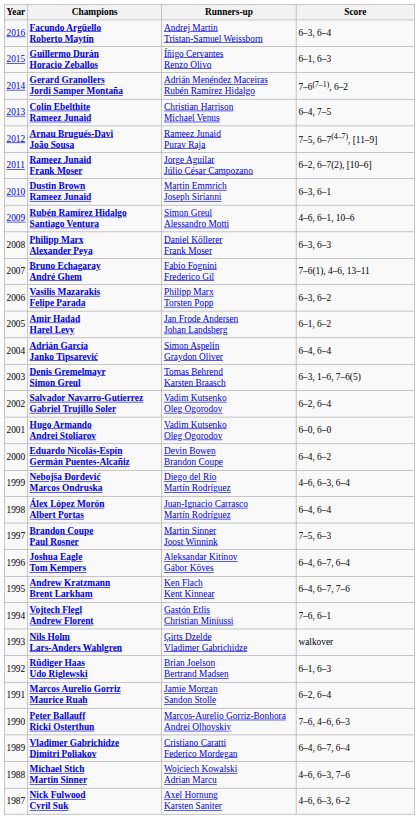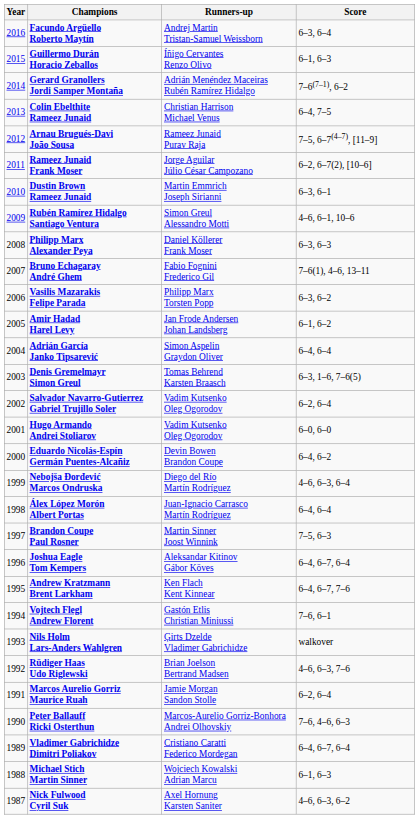 <table class="wikitable" style="font-size:90%">
 <tr>
 <th>Year</th>
 <th width="200">Champions</th>
 <th width="200">Runners-up</th>
 <th width="175">Score</th>
 </tr>
 <tr>
 <td><a href='#'>2016</a></td>
 <td> <strong><a href='#'>Facundo Argüello</a></strong> <br>  <strong><a href='#'>Roberto Maytín</a></strong></td>
 <td> <a href='#'>Andrej Martin</a> <br>  <a href='#'>Tristan-Samuel Weissborn</a></td>
 <td>6–3, 6–4</td>
 </tr>
 <tr>
 <td><a href='#'>2015</a></td>
 <td> <strong><a href='#'>Guillermo Durán</a></strong> <br>  <strong><a href='#'>Horacio Zeballos</a></strong></td>
 <td> <a href='#'>Íñigo Cervantes</a> <br>  <a href='#'>Renzo Olivo</a></td>
 <td>6–1, 6–3</td>
 </tr>
 <tr>
 <td><a href='#'>2014</a></td>
 <td> <strong><a href='#'>Gerard Granollers</a></strong><br> <strong><a href='#'>Jordi Samper Montaña</a></strong></td>
 <td> <a href='#'>Adrián Menéndez Maceiras</a><br> <a href='#'>Rubén Ramírez Hidalgo</a></td>
 <td>7–6<sup>(7–1)</sup>, 6–2</td>
 </tr>
 <tr>
 <td><a href='#'>2013</a></td>
 <td> <strong><a href='#'>Colin Ebelthite</a></strong><br> <strong><a href='#'>Rameez Junaid</a></strong></td>
 <td> <a href='#'>Christian Harrison</a> <br>  <a href='#'>Michael Venus</a></td>
 <td>6–4, 7–5</td>
 </tr>
 <tr>
 <td><a href='#'>2012</a></td>
 <td> <strong><a href='#'>Arnau Brugués-Davi</a></strong><br> <strong><a href='#'>João Sousa</a></strong></td>
 <td> <a href='#'>Rameez Junaid</a> <br>  <a href='#'>Purav Raja</a></td>
 <td>7–5, 6–7<sup>(4–7)</sup>, [11–9]</td>
 </tr>
 <tr>
 <td><a href='#'>2011</a></td>
 <td> <strong><a href='#'>Rameez Junaid</a></strong><br> <strong><a href='#'>Frank Moser</a></strong></td>
 <td> <a href='#'>Jorge Aguilar</a><br> <a href='#'>Júlio César Campozano</a></td>
 <td>6–2, 6–7(2), [10–6]</td>
 </tr>
 <tr>
 <td><a href='#'>2010</a></td>
 <td> <strong><a href='#'>Dustin Brown</a></strong><br> <strong><a href='#'>Rameez Junaid</a></strong></td>
 <td> <a href='#'>Martin Emmrich</a><br> <a href='#'>Joseph Sirianni</a></td>
 <td>6–3, 6–1</td>
 </tr>
 <tr>
 <td><a href='#'>2009</a></td>
 <td> <strong><a href='#'>Rubén Ramírez Hidalgo</a></strong><br> <strong><a href='#'>Santiago Ventura</a></strong></td>
 <td> <a href='#'>Simon Greul</a><br> <a href='#'>Alessandro Motti</a></td>
 <td>4–6, 6–1, 10–6</td>
 </tr>
 <tr>
 <td>2008</td>
 <td> <strong><a href='#'>Philipp Marx</a></strong> <br>  <strong><a href='#'>Alexander Peya</a></strong></td>
 <td> <a href='#'>Daniel Köllerer</a> <br>  <a href='#'>Frank Moser</a></td>
 <td>6–3, 6–3</td>
 </tr>
 <tr>
 <td>2007</td>
 <td> <strong><a href='#'>Bruno Echagaray</a></strong> <br>  <strong><a href='#'>André Ghem</a></strong></td>
 <td> <a href='#'>Fabio Fognini</a> <br>  <a href='#'>Frederico Gil</a></td>
 <td>7–6(1), 4–6, 13–11</td>
 </tr>
 <tr>
 <td>2006</td>
 <td> <strong><a href='#'>Vasilis Mazarakis</a></strong> <br>  <strong><a href='#'>Felipe Parada</a></strong></td>
 <td> <a href='#'>Philipp Marx</a> <br>  <a href='#'>Torsten Popp</a></td>
 <td>6–3, 6–2</td>
 </tr>
 <tr>
 <td>2005</td>
 <td> <strong><a href='#'>Amir Hadad</a></strong> <br>  <strong><a href='#'>Harel Levy</a></strong></td>
 <td> <a href='#'>Jan Frode Andersen</a> <br>  <a href='#'>Johan Landsberg</a></td>
 <td>6–1, 6–2</td>
 </tr>
 <tr>
 <td>2004</td>
 <td> <strong><a href='#'>Adrián García</a></strong> <br>  <strong><a href='#'>Janko Tipsarević</a></strong></td>
 <td> <a href='#'>Simon Aspelin</a> <br>  <a href='#'>Graydon Oliver</a></td>
 <td>6–4, 6–4</td>
 </tr>
 <tr>
 <td>2003</td>
 <td> <strong><a href='#'>Denis Gremelmayr</a></strong> <br>  <strong><a href='#'>Simon Greul</a></strong></td>
 <td> <a href='#'>Tomas Behrend</a> <br>  <a href='#'>Karsten Braasch</a></td>
 <td>6–3, 1–6, 7–6(5)</td>
 </tr>
 <tr>
 <td>2002</td>
 <td> <strong><a href='#'>Salvador Navarro-Gutierrez</a></strong> <br>  <strong><a href='#'>Gabriel Trujillo Soler</a></strong></td>
 <td> <a href='#'>Vadim Kutsenko</a> <br>  <a href='#'>Oleg Ogorodov</a></td>
 <td>6–2, 6–4</td>
 </tr>
 <tr>
 <td>2001</td>
 <td> <strong><a href='#'>Hugo Armando</a></strong> <br>  <strong><a href='#'>Andrei Stoliarov</a></strong></td>
 <td> <a href='#'>Vadim Kutsenko</a> <br>  <a href='#'>Oleg Ogorodov</a></td>
 <td>6–0, 6–0</td>
 </tr>
 <tr>
 <td>2000</td>
 <td> <strong><a href='#'>Eduardo Nicolás-Espín</a></strong> <br>  <strong><a href='#'>Germán Puentes-Alcañiz</a></strong></td>
 <td> <a href='#'>Devin Bowen</a> <br>  <a href='#'>Brandon Coupe</a></td>
 <td>6–4, 6–2</td>
 </tr>
 <tr>
 <td>1999</td>
 <td> <strong><a href='#'>Nebojša Đorđević</a></strong> <br>  <strong><a href='#'>Marcos Ondruska</a></strong></td>
 <td> <a href='#'>Diego del Río</a> <br>  <a href='#'>Martín Rodríguez</a></td>
 <td>4–6, 6–3, 6–4</td>
 </tr>
 <tr>
 <td>1998</td>
 <td> <strong><a href='#'>Álex López Morón</a></strong> <br>  <strong><a href='#'>Albert Portas</a></strong></td>
 <td> <a href='#'>Juan-Ignacio Carrasco</a> <br>  <a href='#'>Martín Rodríguez</a></td>
 <td>6–4, 6–4</td>
 </tr>
 <tr>
 <td>1997</td>
 <td> <strong><a href='#'>Brandon Coupe</a></strong> <br>  <strong><a href='#'>Paul Rosner</a></strong></td>
 <td> <a href='#'>Martin Sinner</a> <br>  <a href='#'>Joost Winnink</a></td>
 <td>7–5, 6–3</td>
 </tr>
 <tr>
 <td>1996</td>
 <td> <strong><a href='#'>Joshua Eagle</a></strong> <br>  <strong><a href='#'>Tom Kempers</a></strong></td>
 <td> <a href='#'>Aleksandar Kitinov</a> <br>  <a href='#'>Gábor Köves</a></td>
 <td>6–4, 6–7, 6–4</td>
 </tr>
 <tr>
 <td>1995</td>
 <td> <strong><a href='#'>Andrew Kratzmann</a></strong> <br>  <strong><a href='#'>Brent Larkham</a></strong></td>
 <td> <a href='#'>Ken Flach</a> <br>  <a href='#'>Kent Kinnear</a></td>
 <td>6–4, 6–7, 7–6</td>
 </tr>
 <tr>
 <td>1994</td>
 <td> <strong><a href='#'>Vojtech Flegl</a></strong> <br>  <strong><a href='#'>Andrew Florent</a></strong></td>
 <td> <a href='#'>Gastón Etlis</a> <br>  <a href='#'>Christian Miniussi</a></td>
 <td>7–6, 6–1</td>
 </tr>
 <tr>
 <td>1993</td>
 <td> <strong><a href='#'>Nils Holm</a></strong> <br>  <strong><a href='#'>Lars-Anders Wahlgren</a></strong></td>
 <td> <a href='#'>Ģirts Dzelde</a> <br>  <a href='#'>Vladimer Gabrichidze</a></td>
 <td>walkover</td>
 </tr>
 <tr>
 <td>1992</td>
 <td> <strong><a href='#'>Rüdiger Haas</a></strong> <br>  <strong><a href='#'>Udo Riglewski</a></strong></td>
 <td> <a href='#'>Brian Joelson</a> <br>  <a href='#'>Bertrand Madsen</a></td>
-<td>6–1, 6–3</td>
+<td>4–6, 6–3, 7–6</td>
 </tr>
 <tr>
 <td>1991</td>
 <td> <strong><a href='#'>Marcos Aurelio Gorriz</a></strong> <br>  <strong><a href='#'>Maurice Ruah</a></strong></td>
 <td> <a href='#'>Jamie Morgan</a> <br>  <a href='#'>Sandon Stolle</a></td>
 <td>6–2, 6–4</td>
 </tr>
 <tr>
 <td>1990</td>
 <td> <strong><a href='#'>Peter Ballauff</a></strong> <br>  <strong><a href='#'>Ricki Osterthun</a></strong></td>
 <td> <a href='#'>Marcos-Aurelio Gorriz-Bonhora</a> <br>  <a href='#'>Andrei Olhovskiy</a></td>
 <td>7–6, 4–6, 6–3</td>
 </tr>
 <tr>
 <td>1989</td>
 <td> <strong><a href='#'>Vladimer Gabrichidze</a></strong> <br>  <strong><a href='#'>Dimitri Poliakov</a></strong></td>
 <td> <a href='#'>Cristiano Caratti</a> <br>  <a href='#'>Federico Mordegan</a></td>
 <td>6–4, 6–7, 6–4</td>
 </tr>
 <tr>
 <td>1988</td>
 <td> <strong><a href='#'>Michael Stich</a></strong> <br>  <strong><a href='#'>Martin Sinner</a></strong></td>
 <td> <a href='#'>Wojciech Kowalski</a> <br>  <a href='#'>Adrian Marcu</a></td>
-<td>4–6, 6–3, 7–6</td>
+<td>6–1, 6–3</td>
 </tr>
 <tr>
 <td>1987</td>
 <td> <strong><a href='#'>Nick Fulwood</a></strong> <br>  <strong><a href='#'>Cyril Suk</a></strong></td>
 <td> <a href='#'>Axel Hornung</a> <br>  <a href='#'>Karsten Saniter</a></td>
 <td>4–6, 6–3, 6–2</td>
 </tr>
 </table>
